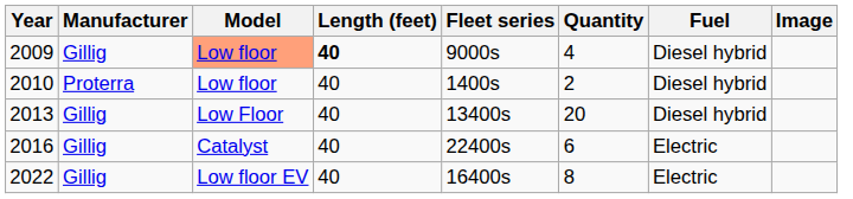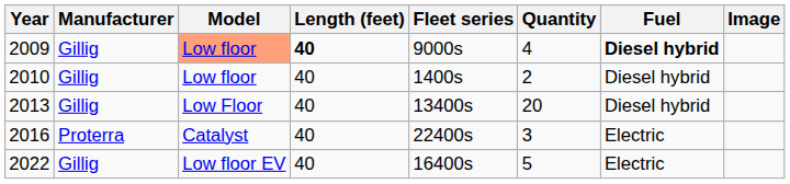 <table class="wikitable">
 <tr>
 <th>Year</th>
 <th>Manufacturer</th>
 <th>Model</th>
 <th>Length (feet)</th>
 <th>Fleet series</th>
 <th>Quantity</th>
 <th>Fuel</th>
 <th>Image</th>
 </tr>
 <tr>
 <td>2009</td>
 <td><a href='#'>Gillig</a></td>
 <td style="background: lightsalmon;"><a href='#'>Low floor</a></td>
 <td><strong>40</strong></td>
 <td>9000s</td>
 <td>4</td>
-<td>Diesel hybrid</td>
+<td><strong>Diesel hybrid</strong></td>
 <td></td>
 </tr>
 <tr>
 <td>2010</td>
-<td><a href='#'>Proterra</a></td>
+<td><a href='#'>Gillig</a></td>
 <td><a href='#'>Low floor</a></td>
 <td>40</td>
 <td>1400s</td>
 <td>2</td>
 <td>Diesel hybrid</td>
 <td></td>
 </tr>
 <tr>
 <td>2013</td>
 <td><a href='#'>Gillig</a></td>
 <td><a href='#'>Low Floor</a></td>
 <td>40</td>
 <td>13400s</td>
 <td>20</td>
 <td>Diesel hybrid</td>
 <td></td>
 </tr>
 <tr>
 <td>2016</td>
-<td><a href='#'>Gillig</a></td>
+<td><a href='#'>Proterra</a></td>
 <td><a href='#'>Catalyst</a></td>
 <td>40</td>
 <td>22400s</td>
-<td>6</td>
+<td>3</td>
 <td>Electric</td>
 <td></td>
 </tr>
 <tr>
 <td>2022</td>
 <td><a href='#'>Gillig</a></td>
 <td><a href='#'>Low floor EV</a></td>
 <td>40</td>
 <td>16400s</td>
-<td>8</td>
+<td>5</td>
 <td>Electric</td>
 </tr>
 </table>
